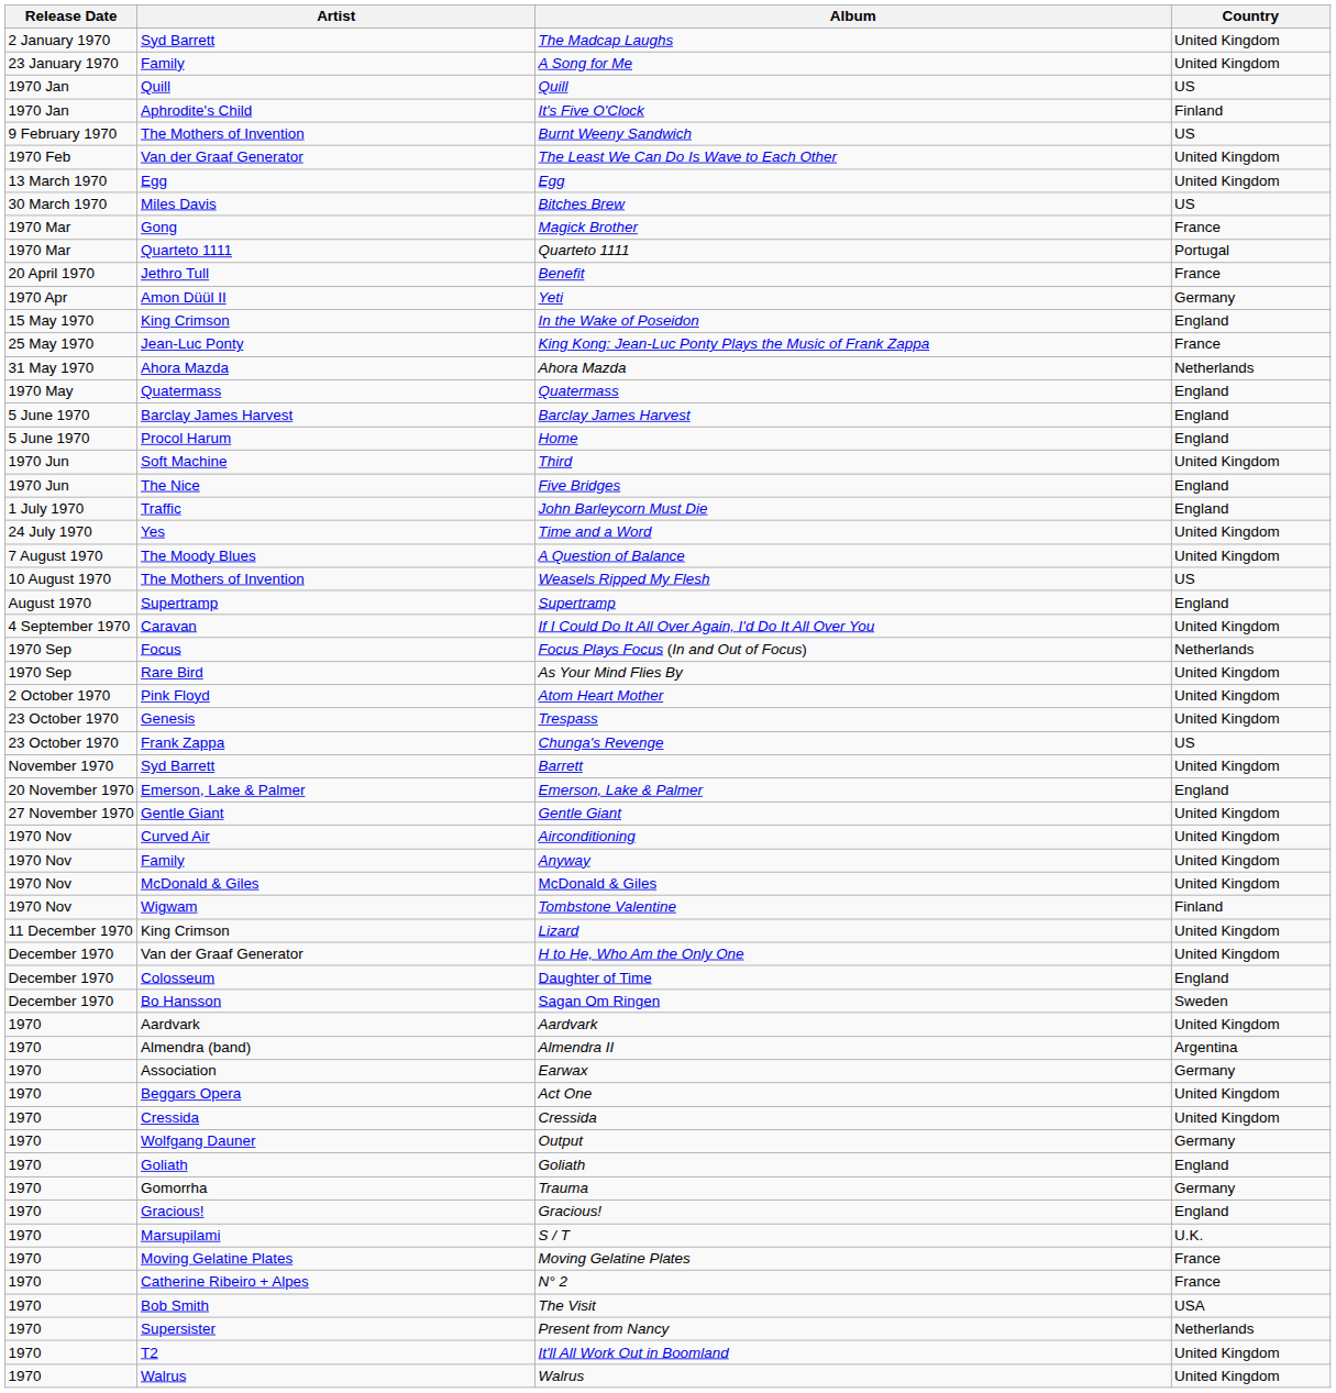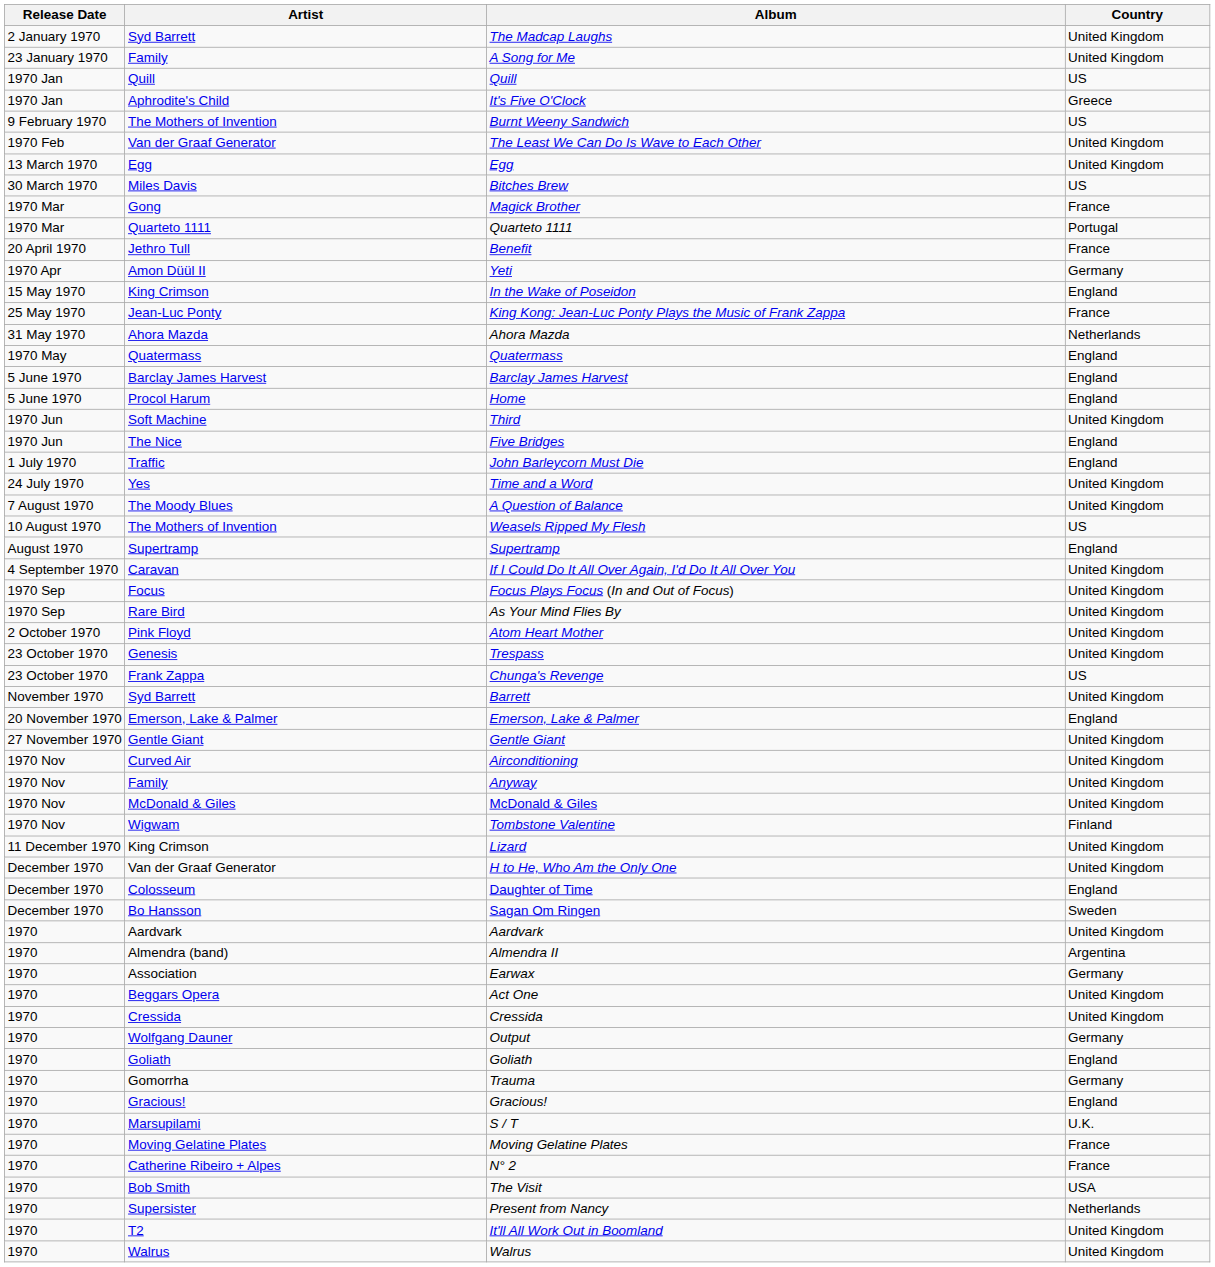 <table class="wikitable">
 <tr>
 <th style="text-align:center; width:10%;">Release Date</th>
 <th style="text-align:center; width:30%;">Artist</th>
 <th style="text-align:center; width:48%;">Album</th>
 <th style="text-align:center; width:12%;">Country</th>
 </tr>
 <tr>
 <td>2 January 1970</td>
 <td><a href='#'>Syd Barrett</a></td>
 <td><em><a href='#'>The Madcap Laughs</a></em></td>
 <td>United Kingdom</td>
 </tr>
 <tr>
 <td>23 January 1970</td>
 <td><a href='#'>Family</a></td>
 <td><em><a href='#'>A Song for Me</a></em></td>
 <td>United Kingdom</td>
 </tr>
 <tr>
 <td>1970 Jan</td>
 <td><a href='#'>Quill</a></td>
 <td><em><a href='#'>Quill</a></em></td>
 <td>US</td>
 </tr>
 <tr>
 <td>1970 Jan</td>
 <td><a href='#'>Aphrodite's Child</a></td>
 <td><em><a href='#'>It's Five O'Clock</a></em></td>
-<td>Finland</td>
+<td>Greece</td>
 </tr>
 <tr>
 <td>9 February 1970</td>
 <td><a href='#'>The Mothers of Invention</a></td>
 <td><em><a href='#'>Burnt Weeny Sandwich</a></em></td>
 <td>US</td>
 </tr>
 <tr>
 <td>1970 Feb</td>
 <td><a href='#'>Van der Graaf Generator</a></td>
 <td><em><a href='#'>The Least We Can Do Is Wave to Each Other</a></em></td>
 <td>United Kingdom</td>
 </tr>
 <tr>
 <td>13 March 1970</td>
 <td><a href='#'>Egg</a></td>
 <td><em><a href='#'>Egg</a></em></td>
 <td>United Kingdom</td>
 </tr>
 <tr>
 <td>30 March 1970</td>
 <td><a href='#'>Miles Davis</a></td>
 <td><em><a href='#'>Bitches Brew</a></em></td>
 <td>US</td>
 </tr>
 <tr>
 <td>1970 Mar</td>
 <td><a href='#'>Gong</a></td>
 <td><em><a href='#'>Magick Brother</a></em></td>
 <td>France</td>
 </tr>
 <tr>
 <td>1970 Mar</td>
 <td><a href='#'>Quarteto 1111</a></td>
 <td><em>Quarteto 1111</em></td>
 <td>Portugal</td>
 </tr>
 <tr>
 <td>20 April 1970</td>
 <td><a href='#'>Jethro Tull</a></td>
 <td><em><a href='#'>Benefit</a></em></td>
 <td>France</td>
 </tr>
 <tr>
 <td>1970 Apr</td>
 <td><a href='#'>Amon Düül II</a></td>
 <td><em><a href='#'>Yeti</a></em></td>
 <td>Germany</td>
 </tr>
 <tr>
 <td>15 May 1970</td>
 <td><a href='#'>King Crimson</a></td>
 <td><em><a href='#'>In the Wake of Poseidon</a></em></td>
 <td>England</td>
 </tr>
 <tr>
 <td>25 May 1970</td>
 <td><a href='#'>Jean-Luc Ponty</a></td>
 <td><em><a href='#'>King Kong: Jean-Luc Ponty Plays the Music of Frank Zappa</a></em></td>
 <td>France</td>
 </tr>
 <tr>
 <td>31 May 1970</td>
 <td><a href='#'>Ahora Mazda</a></td>
 <td><em>Ahora Mazda</em></td>
 <td>Netherlands</td>
 </tr>
 <tr>
 <td>1970 May</td>
 <td><a href='#'>Quatermass</a></td>
 <td><em><a href='#'>Quatermass</a></em></td>
 <td>England</td>
 </tr>
 <tr>
 <td>5 June 1970</td>
 <td><a href='#'>Barclay James Harvest</a></td>
 <td><em><a href='#'>Barclay James Harvest</a></em></td>
 <td>England</td>
 </tr>
 <tr>
 <td>5 June 1970</td>
 <td><a href='#'>Procol Harum</a></td>
 <td><em><a href='#'>Home</a></em></td>
 <td>England</td>
 </tr>
 <tr>
 <td>1970 Jun</td>
 <td><a href='#'>Soft Machine</a></td>
 <td><em><a href='#'>Third</a></em></td>
 <td>United Kingdom</td>
 </tr>
 <tr>
 <td>1970 Jun</td>
 <td><a href='#'>The Nice</a></td>
 <td><em><a href='#'>Five Bridges</a></em></td>
 <td>England</td>
 </tr>
 <tr>
 <td>1 July 1970</td>
 <td><a href='#'>Traffic</a></td>
 <td><em><a href='#'>John Barleycorn Must Die</a></em></td>
 <td>England</td>
 </tr>
 <tr>
 <td>24 July 1970</td>
 <td><a href='#'>Yes</a></td>
 <td><em><a href='#'>Time and a Word</a></em></td>
 <td>United Kingdom</td>
 </tr>
 <tr>
 <td>7 August 1970</td>
 <td><a href='#'>The Moody Blues</a></td>
 <td><em><a href='#'>A Question of Balance</a></em></td>
 <td>United Kingdom</td>
 </tr>
 <tr>
 <td>10 August 1970</td>
 <td><a href='#'>The Mothers of Invention</a></td>
 <td><em><a href='#'>Weasels Ripped My Flesh</a></em></td>
 <td>US</td>
 </tr>
 <tr>
 <td>August 1970</td>
 <td><a href='#'>Supertramp</a></td>
 <td><em><a href='#'>Supertramp</a></em></td>
 <td>England</td>
 </tr>
 <tr>
 <td>4 September 1970</td>
 <td><a href='#'>Caravan</a></td>
 <td><em><a href='#'>If I Could Do It All Over Again, I'd Do It All Over You</a></em></td>
 <td>United Kingdom</td>
 </tr>
 <tr>
 <td>1970 Sep</td>
 <td><a href='#'>Focus</a></td>
 <td><em><a href='#'>Focus Plays Focus</a></em> (<em>In and Out of Focus</em>)</td>
-<td>Netherlands</td>
+<td>United Kingdom</td>
 </tr>
 <tr>
 <td>1970 Sep</td>
 <td><a href='#'>Rare Bird</a></td>
 <td><em>As Your Mind Flies By</em></td>
 <td>United Kingdom</td>
 </tr>
 <tr>
 <td>2 October 1970</td>
 <td><a href='#'>Pink Floyd</a></td>
 <td><em><a href='#'>Atom Heart Mother</a></em></td>
 <td>United Kingdom</td>
 </tr>
 <tr>
 <td>23 October 1970</td>
 <td><a href='#'>Genesis</a></td>
 <td><em><a href='#'>Trespass</a></em></td>
 <td>United Kingdom</td>
 </tr>
 <tr>
 <td>23 October 1970</td>
 <td><a href='#'>Frank Zappa</a></td>
 <td><em><a href='#'>Chunga's Revenge</a></em></td>
 <td>US</td>
 </tr>
 <tr>
 <td>November 1970</td>
 <td><a href='#'>Syd Barrett</a></td>
 <td><em><a href='#'>Barrett</a></em></td>
 <td>United Kingdom</td>
 </tr>
 <tr>
 <td>20 November 1970</td>
 <td><a href='#'>Emerson, Lake & Palmer</a></td>
 <td><em><a href='#'>Emerson, Lake & Palmer</a></em></td>
 <td>England</td>
 </tr>
 <tr>
 <td>27 November 1970</td>
 <td><a href='#'>Gentle Giant</a></td>
 <td><em><a href='#'>Gentle Giant</a></em></td>
 <td>United Kingdom</td>
 </tr>
 <tr>
 <td>1970 Nov</td>
 <td><a href='#'>Curved Air</a></td>
 <td><em><a href='#'>Airconditioning</a></em></td>
 <td>United Kingdom</td>
 </tr>
 <tr>
 <td>1970 Nov</td>
 <td><a href='#'>Family</a></td>
 <td><em><a href='#'>Anyway</a></em></td>
 <td>United Kingdom</td>
 </tr>
 <tr>
 <td>1970 Nov</td>
 <td><a href='#'>McDonald & Giles</a></td>
 <td><a href='#'>McDonald & Giles</a></td>
 <td>United Kingdom</td>
 </tr>
 <tr>
 <td>1970 Nov</td>
 <td><a href='#'>Wigwam</a></td>
 <td><em><a href='#'>Tombstone Valentine</a></em></td>
 <td>Finland</td>
 </tr>
 <tr>
 <td>11 December 1970</td>
 <td>King Crimson</td>
 <td><em><a href='#'>Lizard</a></em></td>
 <td>United Kingdom</td>
 </tr>
 <tr>
 <td>December 1970</td>
 <td>Van der Graaf Generator</td>
 <td><em><a href='#'>H to He, Who Am the Only One</a></em></td>
 <td>United Kingdom</td>
 </tr>
 <tr>
 <td>December 1970</td>
 <td><a href='#'>Colosseum</a></td>
 <td><a href='#'>Daughter of Time</a></td>
 <td>England</td>
 </tr>
 <tr>
 <td>December 1970</td>
 <td><a href='#'>Bo Hansson</a></td>
 <td><a href='#'>Sagan Om Ringen</a></td>
 <td>Sweden</td>
 </tr>
 <tr>
 <td>1970</td>
 <td>Aardvark</td>
 <td><em>Aardvark</em></td>
 <td>United Kingdom</td>
 </tr>
 <tr>
 <td>1970</td>
 <td>Almendra (band)</td>
 <td><em>Almendra II</em></td>
 <td>Argentina</td>
 </tr>
 <tr>
 <td>1970</td>
 <td>Association</td>
 <td><em>Earwax</em></td>
 <td>Germany</td>
 </tr>
 <tr>
 <td>1970</td>
 <td><a href='#'>Beggars Opera</a></td>
 <td><em>Act One</em></td>
 <td>United Kingdom</td>
 </tr>
 <tr>
 <td>1970</td>
 <td><a href='#'>Cressida</a></td>
 <td><em>Cressida</em></td>
 <td>United Kingdom</td>
 </tr>
 <tr>
 <td>1970</td>
 <td><a href='#'>Wolfgang Dauner</a></td>
 <td><em>Output</em></td>
 <td>Germany</td>
 </tr>
 <tr>
 <td>1970</td>
 <td><a href='#'>Goliath</a></td>
 <td><em>Goliath</em></td>
 <td>England</td>
 </tr>
 <tr>
 <td>1970</td>
 <td>Gomorrha</td>
 <td><em>Trauma</em></td>
 <td>Germany</td>
 </tr>
 <tr>
 <td>1970</td>
 <td><a href='#'>Gracious!</a></td>
 <td><em>Gracious!</em></td>
 <td>England</td>
 </tr>
 <tr>
 <td>1970</td>
 <td><a href='#'>Marsupilami</a></td>
 <td><em>S / T</em></td>
 <td>U.K.</td>
 </tr>
 <tr>
 <td>1970</td>
 <td><a href='#'>Moving Gelatine Plates</a></td>
 <td><em>Moving Gelatine Plates</em></td>
 <td>France</td>
 </tr>
 <tr>
 <td>1970</td>
 <td><a href='#'>Catherine Ribeiro + Alpes</a></td>
 <td><em>N° 2</em></td>
 <td>France</td>
 </tr>
 <tr>
 <td>1970</td>
 <td><a href='#'>Bob Smith</a></td>
 <td><em>The Visit</em></td>
 <td>USA</td>
 </tr>
 <tr>
 <td>1970</td>
 <td><a href='#'>Supersister</a></td>
 <td><em>Present from Nancy</em></td>
 <td>Netherlands</td>
 </tr>
 <tr>
 <td>1970</td>
 <td><a href='#'>T2</a></td>
 <td><em><a href='#'>It'll All Work Out in Boomland</a></em></td>
 <td>United Kingdom</td>
 </tr>
 <tr>
 <td>1970</td>
 <td><a href='#'>Walrus</a></td>
 <td><em>Walrus</em></td>
 <td>United Kingdom</td>
 </tr>
 </table>
